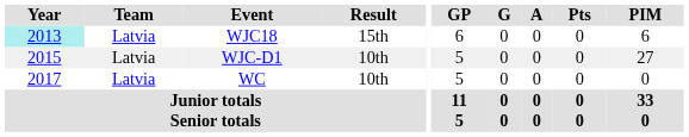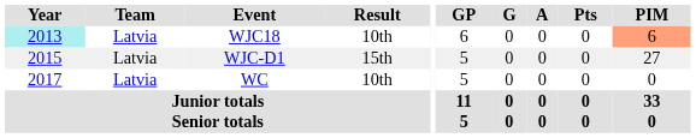 <table border="0" cellpadding="1" cellspacing="0" ID="Table3" style="text-align:center; width:40em">
 <tr ALIGN="center" bgcolor="#e0e0e0">
 <th>Year</th>
 <th>Team</th>
 <th>Event</th>
 <th>Result</th>
 <th rowspan="99" bgcolor="#ffffff"></th>
 <th>GP</th>
 <th>G</th>
 <th>A</th>
 <th>Pts</th>
 <th>PIM</th>
 </tr>
 <tr>
 <td style="background: paleturquoise;"><a href='#'>2013</a></td>
 <td><a href='#'>Latvia</a></td>
 <td><a href='#'>WJC18</a></td>
-<td>15th</td>
+<td>10th</td>
 <td>6</td>
 <td>0</td>
 <td>0</td>
 <td>0</td>
-<td>6</td>
+<td style="background: lightsalmon;">6</td>
 </tr>
 <tr bgcolor="#f0f0f0">
 <td><a href='#'>2015</a></td>
 <td>Latvia</td>
 <td><a href='#'>WJC-D1</a></td>
-<td>10th</td>
+<td>15th</td>
 <td>5</td>
 <td>0</td>
 <td>0</td>
 <td>0</td>
 <td>27</td>
 </tr>
 <tr>
 <td><a href='#'>2017</a></td>
 <td><a href='#'>Latvia</a></td>
 <td><a href='#'>WC</a></td>
 <td>10th</td>
 <td>5</td>
 <td>0</td>
 <td>0</td>
 <td>0</td>
 <td>0</td>
 </tr>
 <tr bgcolor="#e0e0e0">
 <th colspan="4">Junior totals</th>
 <th>11</th>
 <th>0</th>
 <th>0</th>
 <th>0</th>
 <th>33</th>
 </tr>
 <tr bgcolor="#e0e0e0">
 <th colspan="4">Senior totals</th>
 <th>5</th>
 <th>0</th>
 <th>0</th>
 <th>0</th>
 <th>0</th>
 </tr>
 </table>
